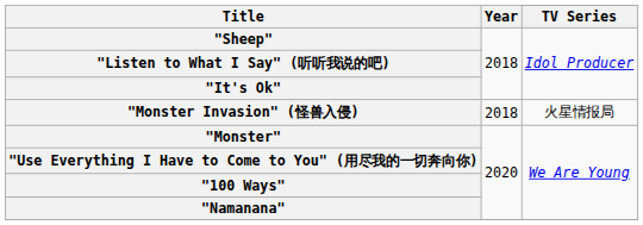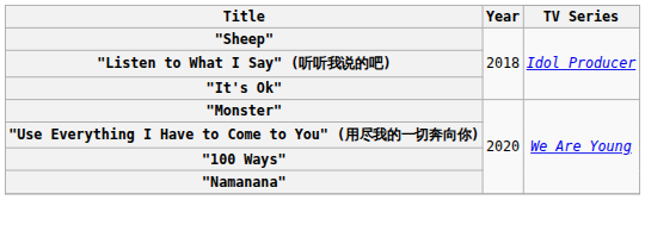 <table class="wikitable plainrowheaders" style="text-align:center;">
 <tr>
 <th scope="col" rowspan="2">Title</th>
 <th scope="col" rowspan="2">Year</th>
 </tr>
 <tr>
 <th>TV Series</th>
 </tr>
 <tr>
 <th scope="row">"Sheep"</th>
 <td rowspan="3">2018</td>
 <td rowspan="3"><em><a href='#'>Idol Producer</a></em></td>
 </tr>
 <tr>
 <th scope="row">"Listen to What I Say" (听听我说的吧)</th>
 </tr>
 <tr>
 <th scope="row">"It's Ok"</th>
 </tr>
 <tr>
-<th scope="row">"Monster Invasion" (怪兽入侵)</th>
-<td>2018</td>
-<td>火星情报局</td>
-</tr>
-<tr>
 <th scope="row">"Monster"</th>
 <td rowspan="4">2020</td>
 <td rowspan="4"><em><a href='#'>We Are Young</a></em></td>
 </tr>
 <tr>
 <th scope="row">"Use Everything I Have to Come to You" (用尽我的一切奔向你)</th>
 </tr>
 <tr>
 <th scope="row">"100 Ways"</th>
 </tr>
 <tr>
 <th scope="row">"Namanana"</th>
 </tr>
 <tr>
 </tr>
 </table>
